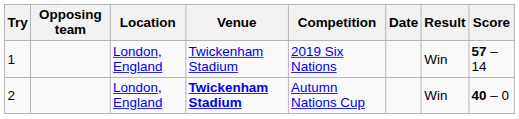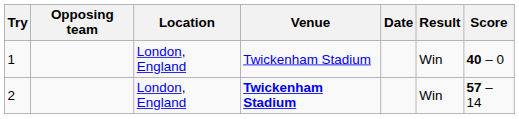 <table class="wikitable" style="font-size:100%">
 <tr>
 <th>Try</th>
 <th>Opposing team</th>
 <th>Location</th>
 <th>Venue</th>
-<th>Competition</th>
 <th>Date</th>
 <th>Result</th>
 <th>Score</th>
 </tr>
 <tr>
 <td>1</td>
 <td></td>
 <td><a href='#'>London</a>, <a href='#'>England</a></td>
 <td><a href='#'>Twickenham Stadium</a></td>
-<td><a href='#'>2019 Six Nations</a></td>
 <td></td>
 <td>Win</td>
-<td><strong>57</strong> – 14</td>
+<td><strong>40</strong> – 0</td>
 </tr>
 <tr>
 <td>2</td>
 <td></td>
 <td><a href='#'>London</a>, <a href='#'>England</a></td>
 <td><strong><a href='#'>Twickenham Stadium</a></strong></td>
-<td><a href='#'>Autumn Nations Cup</a></td>
 <td></td>
 <td>Win</td>
-<td><strong>40</strong> – 0</td>
+<td><strong>57</strong> – 14</td>
 </tr>
 </table>
